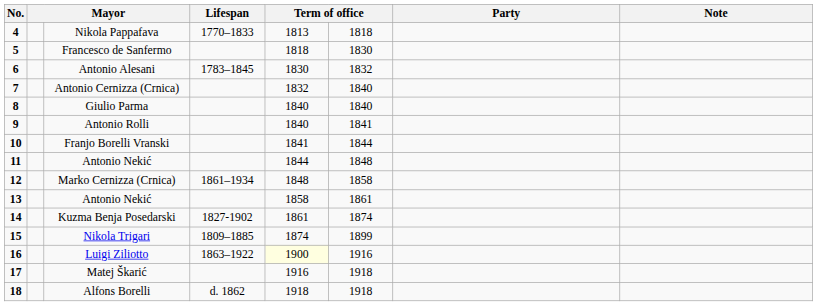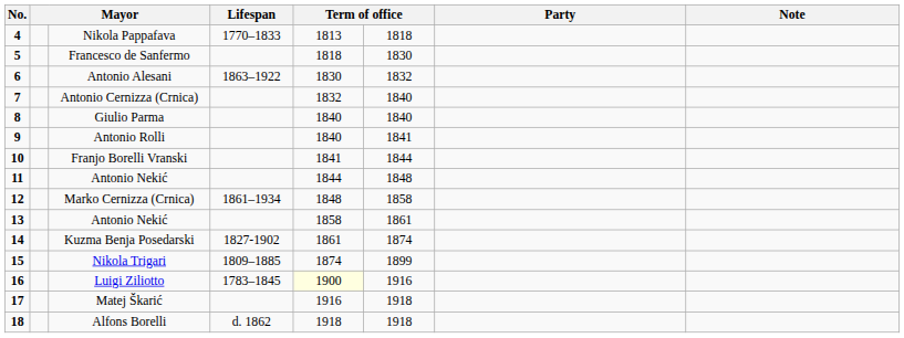 <table class="wikitable" style="text-align:center;">
 <tr>
 <th>No.</th>
 <th colspan=2>Mayor</th>
 <th>Lifespan</th>
 <th colspan=2>Term of office</th>
 <th>Party</th>
 <th>Note</th>
 </tr>
 <tr>
 <td style="width:1em;"><strong>4</strong></td>
 <td style="width:1em;"></td>
 <td style="width:12em;">Nikola Pappafava</td>
 <td style="width:6em;">1770–1833</td>
 <td style="width:5em;"><small></small>1813</td>
 <td style="width:5em;"><small></small>1818</td>
 <td style="width:19em;"></td>
 <td style="width:16em;"><small></small></td>
 </tr>
 <tr>
 <td style="width:1em;"><strong>5</strong></td>
 <td style="width:1em;"></td>
 <td style="width:12em;">Francesco de Sanfermo</td>
 <td style="width:6em;"></td>
 <td style="width:5em;"><small></small>1818</td>
 <td style="width:5em;"><small></small>1830</td>
 <td style="width:19em;"></td>
 <td style="width:16em;"><small></small></td>
 </tr>
 <tr>
 <td style="width:1em;"><strong>6</strong></td>
 <td style="width:1em;"></td>
 <td style="width:12em;">Antonio Alesani</td>
-<td style="width:6em;">1783–1845</td>
+<td style="width:6em;">1863–1922</td>
 <td style="width:5em;"><small></small>1830</td>
 <td style="width:5em;"><small></small>1832</td>
 <td style="width:19em;"></td>
 <td style="width:16em;"><small></small></td>
 </tr>
 <tr>
 <td style="width:1em;"><strong>7</strong></td>
 <td style="width:1em;"></td>
 <td style="width:12em;">Antonio Cernizza (Crnica)</td>
 <td style="width:6em;"></td>
 <td style="width:5em;"><small></small>1832</td>
 <td style="width:5em;"><small></small>1840</td>
 <td style="width:19em;"></td>
 <td style="width:16em;"><small></small></td>
 </tr>
 <tr>
 <td style="width:1em;"><strong>8</strong></td>
 <td style="width:1em;"></td>
 <td style="width:12em;">Giulio Parma</td>
 <td style="width:6em;"></td>
 <td style="width:5em;"><small></small>1840</td>
 <td style="width:5em;"><small></small>1840</td>
 <td style="width:19em;"></td>
 <td style="width:16em;"><small></small></td>
 </tr>
 <tr>
 <td style="width:1em;"><strong>9</strong></td>
 <td style="width:1em;"></td>
 <td style="width:12em;">Antonio Rolli</td>
 <td style="width:6em;"></td>
 <td style="width:5em;"><small></small>1840</td>
 <td style="width:5em;"><small></small>1841</td>
 <td style="width:19em;"></td>
 <td style="width:16em;"><small></small></td>
 </tr>
 <tr>
 <td style="width:1em;"><strong>10</strong></td>
 <td style="width:1em;"></td>
 <td style="width:12em;">Franjo Borelli Vranski</td>
 <td style="width:6em;"></td>
 <td style="width:5em;"><small></small>1841</td>
 <td style="width:5em;"><small></small>1844</td>
 <td style="width:19em;"></td>
 <td style="width:16em;"><small></small></td>
 </tr>
 <tr>
 <td style="width:1em;"><strong>11</strong></td>
 <td style="width:1em;"></td>
 <td style="width:12em;">Antonio Nekić</td>
 <td style="width:6em;"></td>
 <td style="width:5em;"><small></small>1844</td>
 <td style="width:5em;"><small></small>1848</td>
 <td style="width:19em;"></td>
 <td style="width:16em;"><small></small></td>
 </tr>
 <tr>
 <td style="width:1em;"><strong>12</strong></td>
 <td style="width:1em;"></td>
 <td style="width:12em;">Marko Cernizza (Crnica)</td>
 <td style="width:6em;">1861–1934</td>
 <td style="width:5em;"><small></small>1848</td>
 <td style="width:5em;"><small></small>1858</td>
 <td style="width:19em;"></td>
 <td style="width:16em;"><small></small></td>
 </tr>
 <tr>
 <td style="width:1em;"><strong>13</strong></td>
 <td style="width:1em;"></td>
 <td style="width:12em;">Antonio Nekić</td>
 <td style="width:6em;"></td>
 <td style="width:5em;"><small></small>1858</td>
 <td style="width:5em;"><small></small>1861</td>
 <td style="width:19em;"></td>
 <td style="width:16em;"></td>
 </tr>
 <tr>
 <td style="width:1em;"><strong>14</strong></td>
 <td style="width:1em;"></td>
 <td style="width:12em;">Kuzma Benja Posedarski</td>
 <td style="width:6em;">1827-1902</td>
 <td style="width:5em;"><small></small>1861</td>
 <td style="width:5em;"><small></small>1874</td>
 <td style="width:19em;"></td>
 <td style="width:16em;"></td>
 </tr>
 <tr>
 <td style="width:1em;"><strong>15</strong></td>
 <td style="width:1em;"></td>
 <td style="width:12em;"><a href='#'>Nikola Trigari</a></td>
 <td style="width:6em;">1809–1885</td>
 <td style="width:5em;"><small></small>1874</td>
 <td style="width:5em;"><small></small>1899</td>
 <td style="width:19em;"></td>
 <td style="width:16em;"><small></small></td>
 </tr>
 <tr>
 <td style="width:1em;"><strong>16</strong></td>
 <td style="width:1em;"></td>
 <td style="width:12em;"><a href='#'>Luigi Ziliotto</a></td>
-<td style="width:6em;">1863–1922</td>
+<td style="width:6em;">1783–1845</td>
 <td style="background: lightyellow; width:5em;"><small></small>1900</td>
 <td style="width:5em;"><small></small>1916</td>
 <td style="width:19em;"></td>
 <td style="width:16em;"></td>
 </tr>
 <tr>
 <td style="width:1em;"><strong>17</strong></td>
 <td style="width:1em;"></td>
 <td style="width:12em;">Matej Škarić</td>
 <td style="width:6em;"></td>
 <td style="width:5em;"><small></small>1916</td>
 <td style="width:5em;"><small></small>1918</td>
 <td style="width:19em;"></td>
 <td style="width:16em;"><small></small></td>
 </tr>
 <tr>
 <td style="width:1em;"><strong>18</strong></td>
 <td style="width:1em;"></td>
 <td style="width:12em;">Alfons Borelli</td>
 <td style="width:6em;">d. 1862</td>
 <td style="width:5em;"><small></small>1918</td>
 <td style="width:5em;"><small></small>1918</td>
 <td style="width:19em;"></td>
 <td style="width:16em;"><small></small></td>
 </tr>
 </table>
